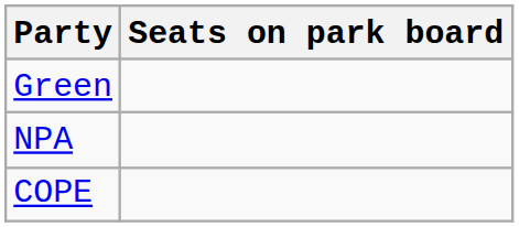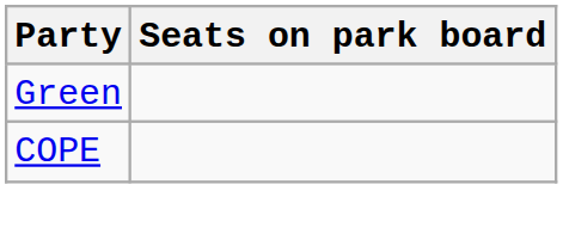 <table class="wikitable sortable">
 <tr>
 <th>Party</th>
 <th>Seats on park board</th>
 </tr>
 <tr>
 <td><a href='#'>Green</a></td>
 <td></td>
 </tr>
 <tr>
-<td><a href='#'>NPA</a></td>
-<td></td>
-</tr>
-<tr>
 <td><a href='#'>COPE</a></td>
 <td></td>
 </tr>
 </table>
